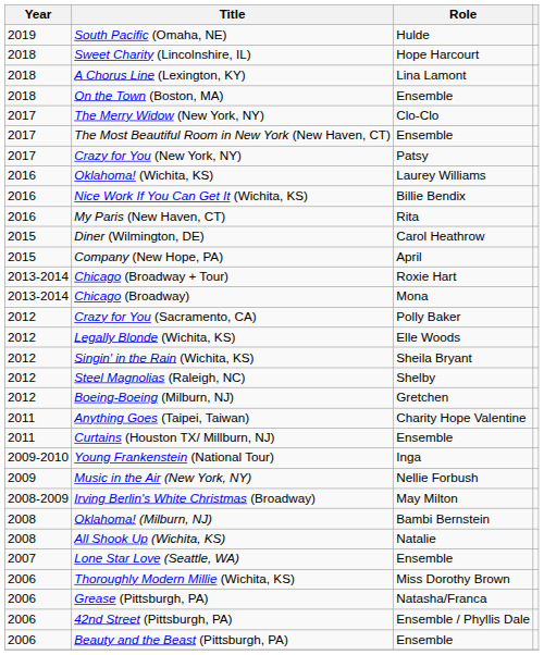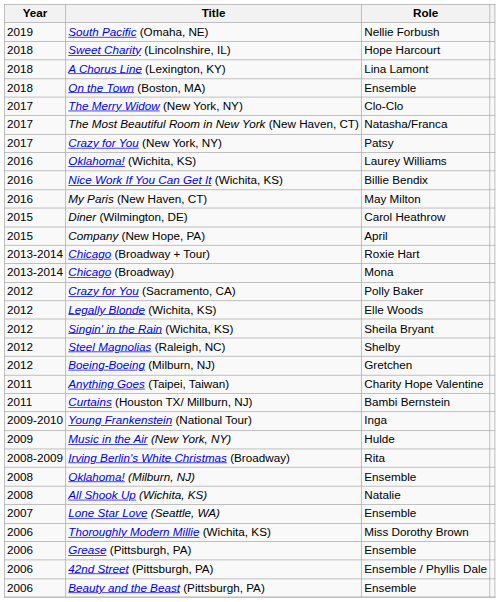 <table class="wikitable">
 <tr>
 <th>Year</th>
 <th>Title</th>
 <th>Role</th>
 <th></th>
 </tr>
 <tr>
 <td>2019</td>
 <td><a href='#'><em>South Pacific</em></a> (Omaha, NE)</td>
-<td>Hulde</td>
+<td>Nellie Forbush</td>
 <td></td>
 </tr>
 <tr>
 <td>2018</td>
 <td><em><a href='#'>Sweet Charity</a></em> (Lincolnshire, IL)</td>
 <td>Hope Harcourt</td>
 <td></td>
 </tr>
 <tr>
 <td>2018</td>
 <td><a href='#'><em>A Chorus Line</em></a> (Lexington, KY)</td>
 <td>Lina Lamont</td>
 <td></td>
 </tr>
 <tr>
 <td>2018</td>
 <td><a href='#'><em>On the Town</em></a> (Boston, MA)</td>
 <td>Ensemble</td>
 <td></td>
 </tr>
 <tr>
 <td>2017</td>
 <td><em><a href='#'>The Merry Widow</a></em> (New York, NY)</td>
 <td>Clo-Clo</td>
 <td></td>
 </tr>
 <tr>
 <td>2017</td>
 <td><em>The Most Beautiful Room in New York</em> (New Haven, CT)</td>
-<td>Ensemble</td>
+<td>Natasha/Franca</td>
 <td></td>
 </tr>
 <tr>
 <td>2017</td>
 <td><a href='#'><em>Crazy for You</em></a> (New York, NY)</td>
 <td>Patsy</td>
 <td></td>
 </tr>
 <tr>
 <td>2016</td>
 <td><em><a href='#'>Oklahoma!</a></em> (Wichita, KS)</td>
 <td>Laurey Williams</td>
 <td></td>
 </tr>
 <tr>
 <td>2016</td>
 <td><a href='#'><em>Nice Work If You Can Get It</em></a> (Wichita, KS)</td>
 <td>Billie Bendix</td>
 <td><em></em></td>
 </tr>
 <tr>
 <td>2016</td>
 <td><em>My Paris</em> (New Haven, CT)</td>
-<td>Rita</td>
+<td>May Milton</td>
 <td><em></em></td>
 </tr>
 <tr>
 <td>2015</td>
 <td><em>Diner</em> (Wilmington, DE)</td>
 <td>Carol Heathrow</td>
 <td></td>
 </tr>
 <tr>
 <td>2015</td>
 <td><em>Company</em> (New Hope, PA)</td>
 <td>April</td>
 <td></td>
 </tr>
 <tr>
 <td>2013-2014</td>
 <td><a href='#'><em>Chicago</em></a> (Broadway + Tour)</td>
 <td>Roxie Hart</td>
 <td></td>
 </tr>
 <tr>
 <td>2013-2014</td>
 <td><a href='#'><em>Chicago</em></a> (Broadway)</td>
 <td>Mona</td>
 <td></td>
 </tr>
 <tr>
 <td>2012</td>
 <td><a href='#'><em>Crazy for You</em></a> (Sacramento, CA)</td>
 <td>Polly Baker</td>
 <td></td>
 </tr>
 <tr>
 <td>2012</td>
 <td><a href='#'><em>Legally Blonde</em></a> (Wichita, KS)</td>
 <td>Elle Woods</td>
 <td></td>
 </tr>
 <tr>
 <td>2012</td>
 <td><a href='#'><em>Singin' in the Rain</em></a> (Wichita, KS)</td>
 <td>Sheila Bryant</td>
 <td></td>
 </tr>
 <tr>
 <td>2012</td>
 <td><a href='#'><em>Steel Magnolias</em></a> (Raleigh, NC)</td>
 <td>Shelby</td>
 <td></td>
 </tr>
 <tr>
 <td>2012</td>
 <td><a href='#'><em>Boeing-Boeing</em></a> (Milburn, NJ)</td>
 <td>Gretchen</td>
 <td><em></em></td>
 </tr>
 <tr>
 <td>2011</td>
 <td><em><a href='#'>Anything Goes</a></em> (Taipei, Taiwan)</td>
 <td>Charity Hope Valentine</td>
 <td><em></em></td>
 </tr>
 <tr>
 <td>2011</td>
 <td><a href='#'><em>Curtains</em></a> (Houston TX/ Millburn, NJ)</td>
-<td>Ensemble</td>
+<td>Bambi Bernstein</td>
 <td><em></em></td>
 </tr>
 <tr>
 <td>2009-2010</td>
 <td><a href='#'><em>Young Frankenstein</em></a> (National Tour)</td>
 <td>Inga</td>
 <td></td>
 </tr>
 <tr>
 <td>2009</td>
 <td><em><a href='#'>Music in the Air</a> (New York, NY)</em></td>
-<td>Nellie Forbush</td>
+<td>Hulde</td>
 <td></td>
 </tr>
 <tr>
 <td>2008-2009</td>
 <td><a href='#'><em>Irving Berlin's White Christmas</em></a> (Broadway)</td>
-<td>May Milton</td>
+<td>Rita</td>
 <td></td>
 </tr>
 <tr>
 <td>2008</td>
 <td><em><a href='#'>Oklahoma!</a> (Milburn, NJ)</em></td>
-<td>Bambi Bernstein</td>
+<td>Ensemble</td>
 <td></td>
 </tr>
 <tr>
 <td>2008</td>
 <td><em><a href='#'>All Shook Up</a> (Wichita, KS)</em></td>
 <td>Natalie</td>
 <td></td>
 </tr>
 <tr>
 <td>2007</td>
 <td><em><a href='#'>Lone Star Love</a> (Seattle, WA)</em></td>
 <td>Ensemble</td>
 <td></td>
 </tr>
 <tr>
 <td>2006</td>
 <td><a href='#'><em>Thoroughly Modern Millie</em></a> (Wichita, KS)</td>
 <td>Miss Dorothy Brown</td>
 <td></td>
 </tr>
 <tr>
 <td>2006</td>
 <td><a href='#'><em>Grease</em></a> (Pittsburgh, PA)</td>
-<td>Natasha/Franca</td>
+<td>Ensemble</td>
 <td></td>
 </tr>
 <tr>
 <td>2006</td>
 <td><a href='#'><em>42nd Street</em></a> (Pittsburgh, PA)</td>
 <td>Ensemble / Phyllis Dale</td>
 <td></td>
 </tr>
 <tr>
 <td>2006</td>
 <td><a href='#'><em>Beauty and the Beast</em></a> (Pittsburgh, PA)</td>
 <td>Ensemble</td>
 <td><em></em></td>
 </tr>
 <tr>
 </tr>
 </table>
